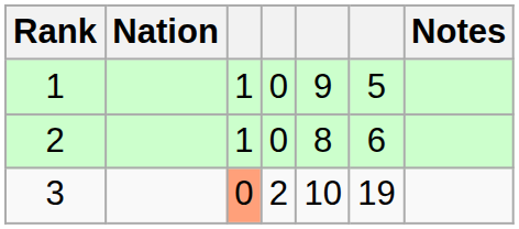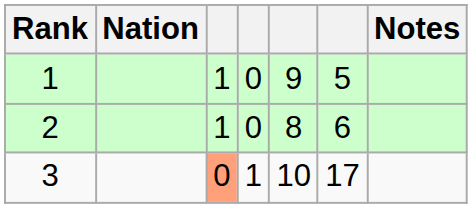 <table class="wikitable sortable" style="text-align: center;">
 <tr>
 <th>Rank</th>
 <th>Nation</th>
 <th></th>
 <th></th>
 <th></th>
 <th></th>
 <th>Notes</th>
 </tr>
 <tr style="background:#cfc;">
 <td>1</td>
 <td align=left></td>
 <td>1</td>
 <td>0</td>
 <td>9</td>
 <td>5</td>
 <td></td>
 </tr>
 <tr style="background:#cfc;">
 <td>2</td>
 <td align=left></td>
 <td>1</td>
 <td>0</td>
 <td>8</td>
 <td>6</td>
 <td></td>
 </tr>
 <tr>
 <td>3</td>
 <td align=left></td>
 <td style="background: lightsalmon;">0</td>
-<td>2</td>
+<td>1</td>
 <td>10</td>
-<td>19</td>
+<td>17</td>
 <td></td>
 </tr>
 </table>
